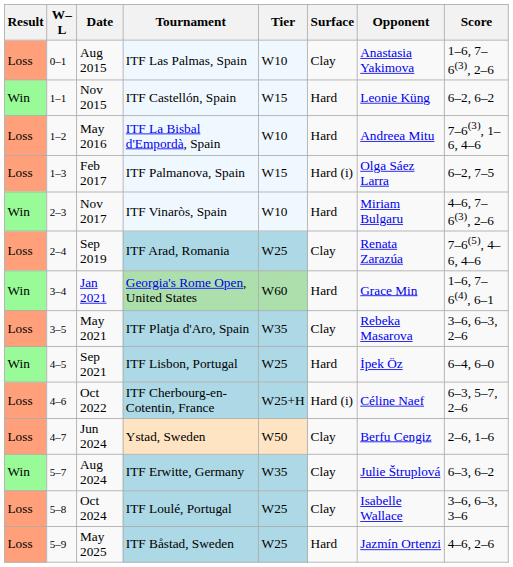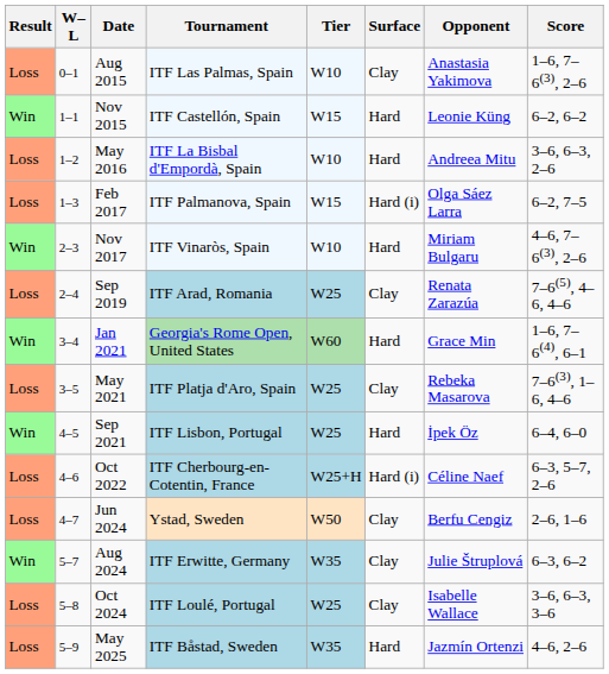 <table class="sortable wikitable">
 <tr>
 <th>Result</th>
 <th class="unsortable">W–L</th>
 <th>Date</th>
 <th>Tournament</th>
 <th>Tier</th>
 <th>Surface</th>
 <th>Opponent</th>
 <th class="unsortable">Score</th>
 </tr>
 <tr>
 <td style="background:#ffa07a;">Loss</td>
 <td><small>0–1</small></td>
 <td>Aug 2015</td>
 <td style="background:#f0f8ff;">ITF Las Palmas, Spain</td>
 <td style="background:#f0f8ff;">W10</td>
 <td>Clay</td>
 <td> <a href='#'>Anastasia Yakimova</a></td>
 <td>1–6, 7–6<sup>(3)</sup>, 2–6</td>
 </tr>
 <tr>
 <td style="background:#98fb98;">Win</td>
 <td><small>1–1</small></td>
 <td>Nov 2015</td>
 <td style="background:#f0f8ff;">ITF Castellón, Spain</td>
 <td style="background:#f0f8ff;">W15</td>
 <td>Hard</td>
 <td> <a href='#'>Leonie Küng</a></td>
 <td>6–2, 6–2</td>
 </tr>
 <tr>
 <td style="background:#ffa07a;">Loss</td>
 <td><small>1–2</small></td>
 <td>May 2016</td>
 <td style="background:#f0f8ff;"><a href='#'>ITF La Bisbal d'Empordà</a>, Spain</td>
 <td style="background:#f0f8ff;">W10</td>
 <td>Hard</td>
 <td> <a href='#'>Andreea Mitu</a></td>
-<td>7–6<sup>(3)</sup>, 1–6, 4–6</td>
+<td>3–6, 6–3, 2–6</td>
 </tr>
 <tr>
 <td style="background:#ffa07a;">Loss</td>
 <td><small>1–3</small></td>
 <td>Feb 2017</td>
 <td style="background:#f0f8ff;">ITF Palmanova, Spain</td>
 <td style="background:#f0f8ff;">W15</td>
 <td>Hard (i)</td>
 <td> <a href='#'>Olga Sáez Larra</a></td>
 <td>6–2, 7–5</td>
 </tr>
 <tr>
 <td style="background:#98fb98;">Win</td>
 <td><small>2–3</small></td>
 <td>Nov 2017</td>
 <td style="background:#f0f8ff;">ITF Vinaròs, Spain</td>
 <td style="background:#f0f8ff;">W10</td>
 <td>Hard</td>
 <td> <a href='#'>Miriam Bulgaru</a></td>
 <td>4–6, 7–6<sup>(3)</sup>, 2–6</td>
 </tr>
 <tr>
 <td style="background:#ffa07a;">Loss</td>
 <td><small>2–4</small></td>
 <td>Sep 2019</td>
 <td style="background:lightblue;">ITF Arad, Romania</td>
 <td style="background:lightblue;">W25</td>
 <td>Clay</td>
 <td> <a href='#'>Renata Zarazúa</a></td>
 <td>7–6<sup>(5)</sup>, 4–6, 4–6</td>
 </tr>
 <tr>
 <td style="background:#98fb98;">Win</td>
 <td><small>3–4</small></td>
 <td><a href='#'>Jan 2021</a></td>
 <td style="background:#addfad;"><a href='#'>Georgia's Rome Open</a>, United States</td>
 <td style="background:#addfad;">W60</td>
 <td>Hard</td>
 <td> <a href='#'>Grace Min</a></td>
 <td>1–6, 7–6<sup>(4)</sup>, 6–1</td>
 </tr>
 <tr>
 <td style="background:#ffa07a;">Loss</td>
 <td><small>3–5</small></td>
 <td>May 2021</td>
 <td style="background:lightblue;">ITF Platja d'Aro, Spain</td>
-<td style="background:lightblue;">W35</td>
+<td style="background:lightblue;">W25</td>
 <td>Clay</td>
 <td> <a href='#'>Rebeka Masarova</a></td>
-<td>3–6, 6–3, 2–6</td>
+<td>7–6<sup>(3)</sup>, 1–6, 4–6</td>
 </tr>
 <tr>
 <td style="background:#98fb98;">Win</td>
 <td><small>4–5</small></td>
 <td>Sep 2021</td>
 <td style="background:lightblue;">ITF Lisbon, Portugal</td>
 <td style="background:lightblue;">W25</td>
 <td>Hard</td>
 <td> <a href='#'>İpek Öz</a></td>
 <td>6–4, 6–0</td>
 </tr>
 <tr>
 <td style="background:#ffa07a;">Loss</td>
 <td><small>4–6</small></td>
 <td>Oct 2022</td>
 <td style="background:lightblue;">ITF Cherbourg-en-Cotentin, France</td>
 <td style="background:lightblue;">W25+H</td>
 <td>Hard (i)</td>
 <td> <a href='#'>Céline Naef</a></td>
 <td>6–3, 5–7, 2–6</td>
 </tr>
 <tr>
 <td style="background:#ffa07a;">Loss</td>
 <td><small>4–7</small></td>
 <td>Jun 2024</td>
 <td style="background:#ffe4c4;">Ystad, Sweden</td>
 <td style="background:#ffe4c4;">W50</td>
 <td>Clay</td>
 <td> <a href='#'>Berfu Cengiz</a></td>
 <td>2–6, 1–6</td>
 </tr>
 <tr>
 <td style="background:#98fb98;">Win</td>
 <td><small>5–7</small></td>
 <td>Aug 2024</td>
 <td style="background:lightblue;">ITF Erwitte, Germany</td>
 <td style="background:lightblue;">W35</td>
 <td>Clay</td>
 <td> <a href='#'>Julie Štruplová</a></td>
 <td>6–3, 6–2</td>
 </tr>
 <tr>
 <td style="background:#ffa07a;">Loss</td>
 <td><small>5–8</small></td>
 <td>Oct 2024</td>
 <td style="background:lightblue;">ITF Loulé, Portugal</td>
 <td style="background:lightblue;">W25</td>
 <td>Clay</td>
 <td> <a href='#'>Isabelle Wallace</a></td>
 <td>3–6, 6–3, 3–6</td>
 </tr>
 <tr>
 <td style="background:#ffa07a;">Loss</td>
 <td><small>5–9</small></td>
 <td>May 2025</td>
 <td style="background:lightblue;">ITF Båstad, Sweden</td>
-<td style="background:lightblue;">W25</td>
+<td style="background:lightblue;">W35</td>
 <td>Hard</td>
 <td> <a href='#'>Jazmín Ortenzi</a></td>
 <td>4–6, 2–6</td>
 </tr>
 </table>
